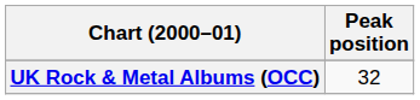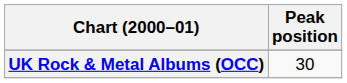 <table class="wikitable sortable plainrowheaders" style="text-align:center">
 <tr>
 <th scope="col">Chart (2000–01)</th>
 <th scope="col">Peak<br>position</th>
 </tr>
 <tr>
 </tr>
 <tr>
 <th scope="row"><a href='#'>UK Rock & Metal Albums</a> (<a href='#'>OCC</a>)</th>
-<td>32</td>
+<td>30</td>
 </tr>
 <tr>
 </tr>
 <tr>
 </tr>
 </table>
